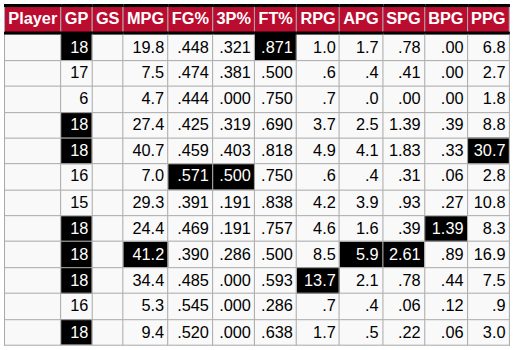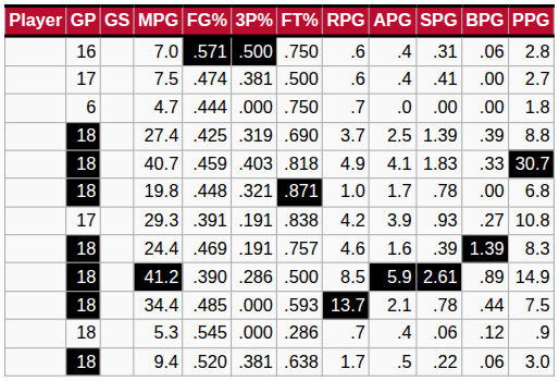 <table class="wikitable sortable" style="text-align:right;">
 <tr>
 <th style="background:#BA0C2F; color:#FFFFFF; border-top:#010101 3px solid; border-bottom:#010101 3px solid;">Player</th>
 <th style="background:#BA0C2F; color:#FFFFFF; border-top:#010101 3px solid; border-bottom:#010101 3px solid;">GP</th>
 <th style="background:#BA0C2F; color:#FFFFFF; border-top:#010101 3px solid; border-bottom:#010101 3px solid;">GS</th>
 <th style="background:#BA0C2F; color:#FFFFFF; border-top:#010101 3px solid; border-bottom:#010101 3px solid;">MPG</th>
 <th style="background:#BA0C2F; color:#FFFFFF; border-top:#010101 3px solid; border-bottom:#010101 3px solid;">FG%</th>
 <th style="background:#BA0C2F; color:#FFFFFF; border-top:#010101 3px solid; border-bottom:#010101 3px solid;">3P%</th>
 <th style="background:#BA0C2F; color:#FFFFFF; border-top:#010101 3px solid; border-bottom:#010101 3px solid;">FT%</th>
 <th style="background:#BA0C2F; color:#FFFFFF; border-top:#010101 3px solid; border-bottom:#010101 3px solid;">RPG</th>
 <th style="background:#BA0C2F; color:#FFFFFF; border-top:#010101 3px solid; border-bottom:#010101 3px solid;">APG</th>
 <th style="background:#BA0C2F; color:#FFFFFF; border-top:#010101 3px solid; border-bottom:#010101 3px solid;">SPG</th>
 <th style="background:#BA0C2F; color:#FFFFFF; border-top:#010101 3px solid; border-bottom:#010101 3px solid;">BPG</th>
 <th style="background:#BA0C2F; color:#FFFFFF; border-top:#010101 3px solid; border-bottom:#010101 3px solid;">PPG</th>
 </tr>
 <tr>
 <td></td>
-<td style="background:black;color:white;">18</td>
+<td>16</td>
 <td></td>
-<td>19.8</td>
-<td>.448</td>
-<td>.321</td>
-<td style="background:black;color:white;">.871</td>
-<td>1.0</td>
-<td>1.7</td>
-<td>.78</td>
-<td>.00</td>
-<td>6.8</td>
+<td>7.0</td>
+<td style="background:black;color:white;">.571</td>
+<td style="background:black;color:white;">.500</td>
+<td>.750</td>
+<td>.6</td>
+<td>.4</td>
+<td>.31</td>
+<td>.06</td>
+<td>2.8</td>
 </tr>
 <tr>
 <td></td>
 <td>17</td>
 <td></td>
 <td>7.5</td>
 <td>.474</td>
 <td>.381</td>
 <td>.500</td>
 <td>.6</td>
 <td>.4</td>
 <td>.41</td>
 <td>.00</td>
 <td>2.7</td>
 </tr>
 <tr>
 <td></td>
 <td>6</td>
 <td></td>
 <td>4.7</td>
 <td>.444</td>
 <td>.000</td>
 <td>.750</td>
 <td>.7</td>
 <td>.0</td>
 <td>.00</td>
 <td>.00</td>
 <td>1.8</td>
 </tr>
 <tr>
 <td></td>
 <td style="background:black;color:white;">18</td>
 <td></td>
 <td>27.4</td>
 <td>.425</td>
 <td>.319</td>
 <td>.690</td>
 <td>3.7</td>
 <td>2.5</td>
 <td>1.39</td>
 <td>.39</td>
 <td>8.8</td>
 </tr>
 <tr>
 <td></td>
 <td style="background:black;color:white;">18</td>
 <td></td>
 <td>40.7</td>
 <td>.459</td>
 <td>.403</td>
 <td>.818</td>
 <td>4.9</td>
 <td>4.1</td>
 <td>1.83</td>
 <td>.33</td>
 <td style="background:black;color:white;">30.7</td>
 </tr>
 <tr>
 <td></td>
-<td>16</td>
+<td style="background:black;color:white;">18</td>
 <td></td>
-<td>7.0</td>
-<td style="background:black;color:white;">.571</td>
-<td style="background:black;color:white;">.500</td>
-<td>.750</td>
-<td>.6</td>
-<td>.4</td>
-<td>.31</td>
-<td>.06</td>
-<td>2.8</td>
+<td>19.8</td>
+<td>.448</td>
+<td>.321</td>
+<td style="background:black;color:white;">.871</td>
+<td>1.0</td>
+<td>1.7</td>
+<td>.78</td>
+<td>.00</td>
+<td>6.8</td>
 </tr>
 <tr>
 <td></td>
-<td>15</td>
+<td>17</td>
 <td></td>
 <td>29.3</td>
 <td>.391</td>
 <td>.191</td>
 <td>.838</td>
 <td>4.2</td>
 <td>3.9</td>
 <td>.93</td>
 <td>.27</td>
 <td>10.8</td>
 </tr>
 <tr>
 <td></td>
 <td style="background:black;color:white;">18</td>
 <td></td>
 <td>24.4</td>
 <td>.469</td>
 <td>.191</td>
 <td>.757</td>
 <td>4.6</td>
 <td>1.6</td>
 <td>.39</td>
 <td style="background:black;color:white;">1.39</td>
 <td>8.3</td>
 </tr>
 <tr>
 <td></td>
 <td style="background:black;color:white;">18</td>
 <td></td>
 <td style="background:black;color:white;">41.2</td>
 <td>.390</td>
 <td>.286</td>
 <td>.500</td>
 <td>8.5</td>
 <td style="background:black;color:white;">5.9</td>
 <td style="background:black;color:white;">2.61</td>
 <td>.89</td>
-<td>16.9</td>
+<td>14.9</td>
 </tr>
 <tr>
 <td></td>
 <td style="background:black;color:white;">18</td>
 <td></td>
 <td>34.4</td>
 <td>.485</td>
 <td>.000</td>
 <td>.593</td>
 <td style="background:black;color:white;">13.7</td>
 <td>2.1</td>
 <td>.78</td>
 <td>.44</td>
 <td>7.5</td>
 </tr>
 <tr>
 <td></td>
-<td>16</td>
+<td>18</td>
 <td></td>
 <td>5.3</td>
 <td>.545</td>
 <td>.000</td>
 <td>.286</td>
 <td>.7</td>
 <td>.4</td>
 <td>.06</td>
 <td>.12</td>
 <td>.9</td>
 </tr>
 <tr>
 <td></td>
 <td style="background:black;color:white;">18</td>
 <td></td>
 <td>9.4</td>
 <td>.520</td>
-<td>.000</td>
+<td>.381</td>
 <td>.638</td>
 <td>1.7</td>
 <td>.5</td>
 <td>.22</td>
 <td>.06</td>
 <td>3.0</td>
 </tr>
 </table>
